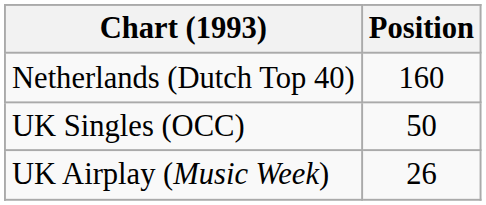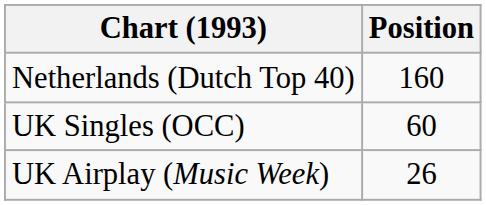 <table class="wikitable sortable">
 <tr>
 <th>Chart (1993)</th>
 <th>Position</th>
 </tr>
 <tr>
 <td align="left">Netherlands (Dutch Top 40)</td>
 <td align="center">160</td>
 </tr>
 <tr>
 <td>UK Singles (OCC)</td>
-<td align="center">50</td>
+<td align="center">60</td>
 </tr>
 <tr>
 <td>UK Airplay (<em>Music Week</em>)</td>
 <td align="center">26</td>
 </tr>
 </table>
